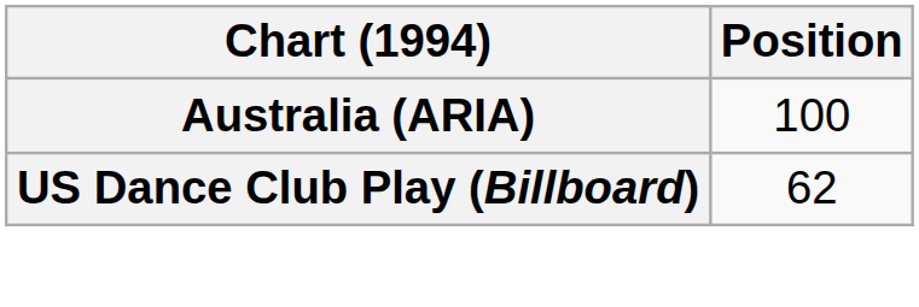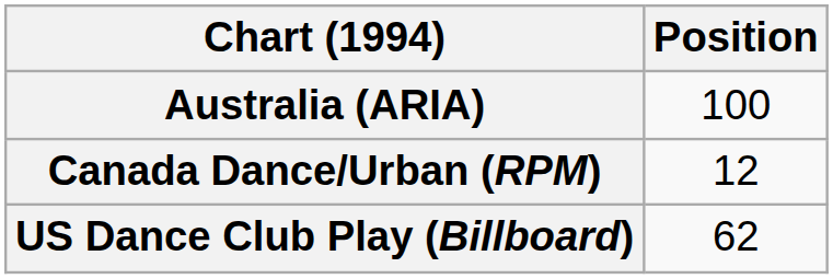 <table class="wikitable plainrowheaders sortable">
 <tr>
 <th>Chart (1994)</th>
 <th>Position</th>
 </tr>
 <tr>
 <th scope="row">Australia (ARIA)</th>
 <td align="center">100</td>
 </tr>
 <tr>
+<th scope="row">Canada Dance/Urban (<em>RPM</em>)</th>
+<td align="center">12</td>
+</tr>
+<tr>
 <th scope="row">US Dance Club Play (<em>Billboard</em>)</th>
 <td align="center">62</td>
 </tr>
 </table>
